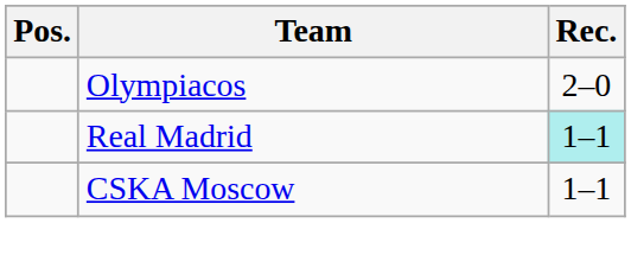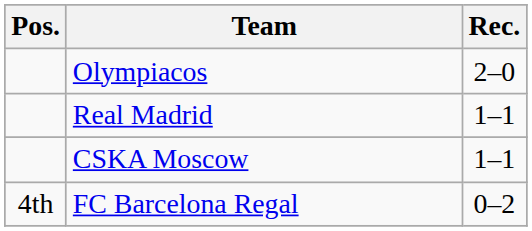 <table class="wikitable" style="text-align:center">
 <tr>
 <th width=25>Pos.</th>
 <th width=220>Team</th>
 <th width=25>Rec.</th>
 </tr>
 <tr>
 <td></td>
 <td align=left> <a href='#'>Olympiacos</a></td>
 <td>2–0</td>
 </tr>
 <tr>
 <td></td>
 <td align=left> <a href='#'>Real Madrid</a></td>
-<td style="background: paleturquoise;">1–1</td>
+<td>1–1</td>
 </tr>
 <tr>
 <td></td>
 <td align=left> <a href='#'>CSKA Moscow</a></td>
 <td>1–1</td>
 </tr>
+<tr>
+<td>4th</td>
+<td align=left> <a href='#'>FC Barcelona Regal</a></td>
+<td>0–2</td>
+</tr>
 </table>
